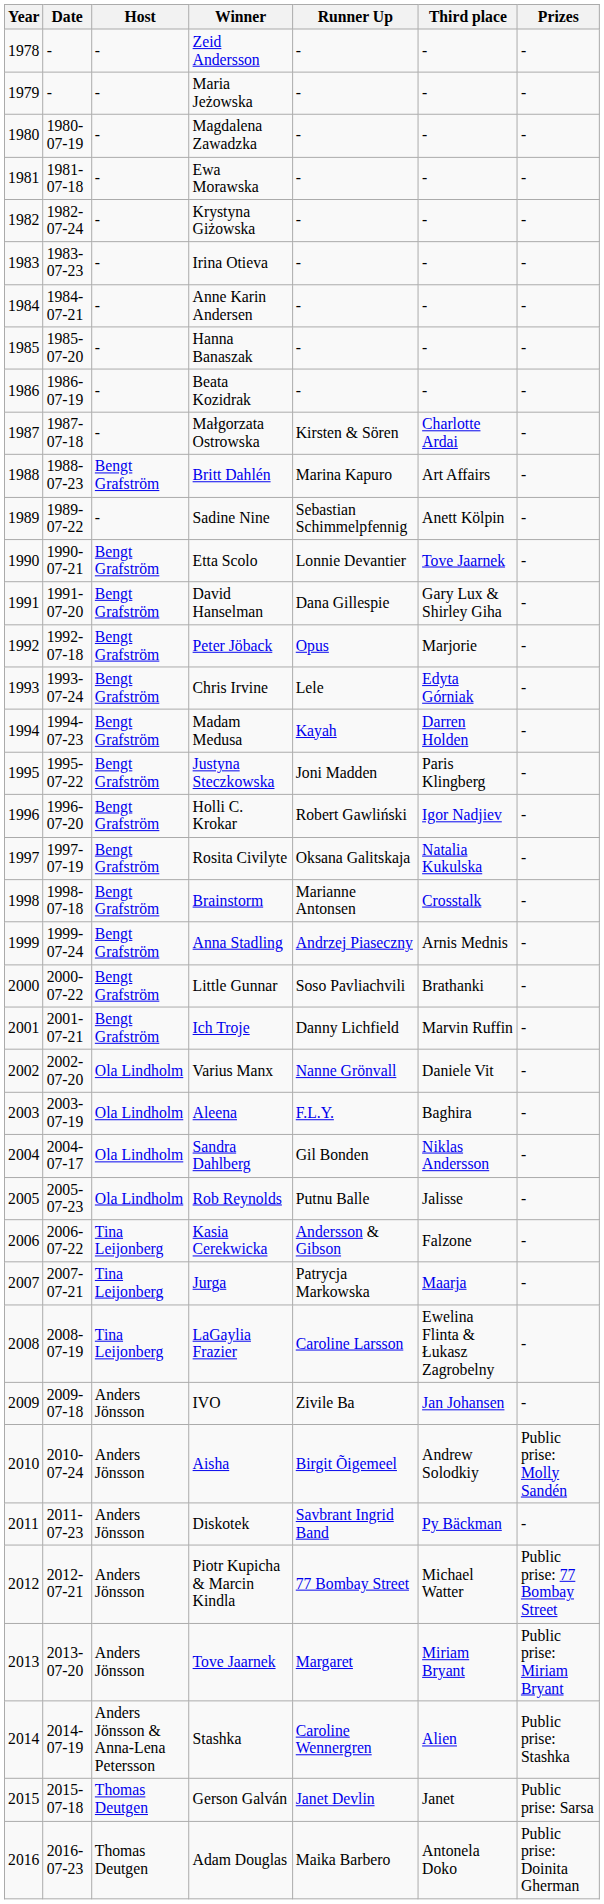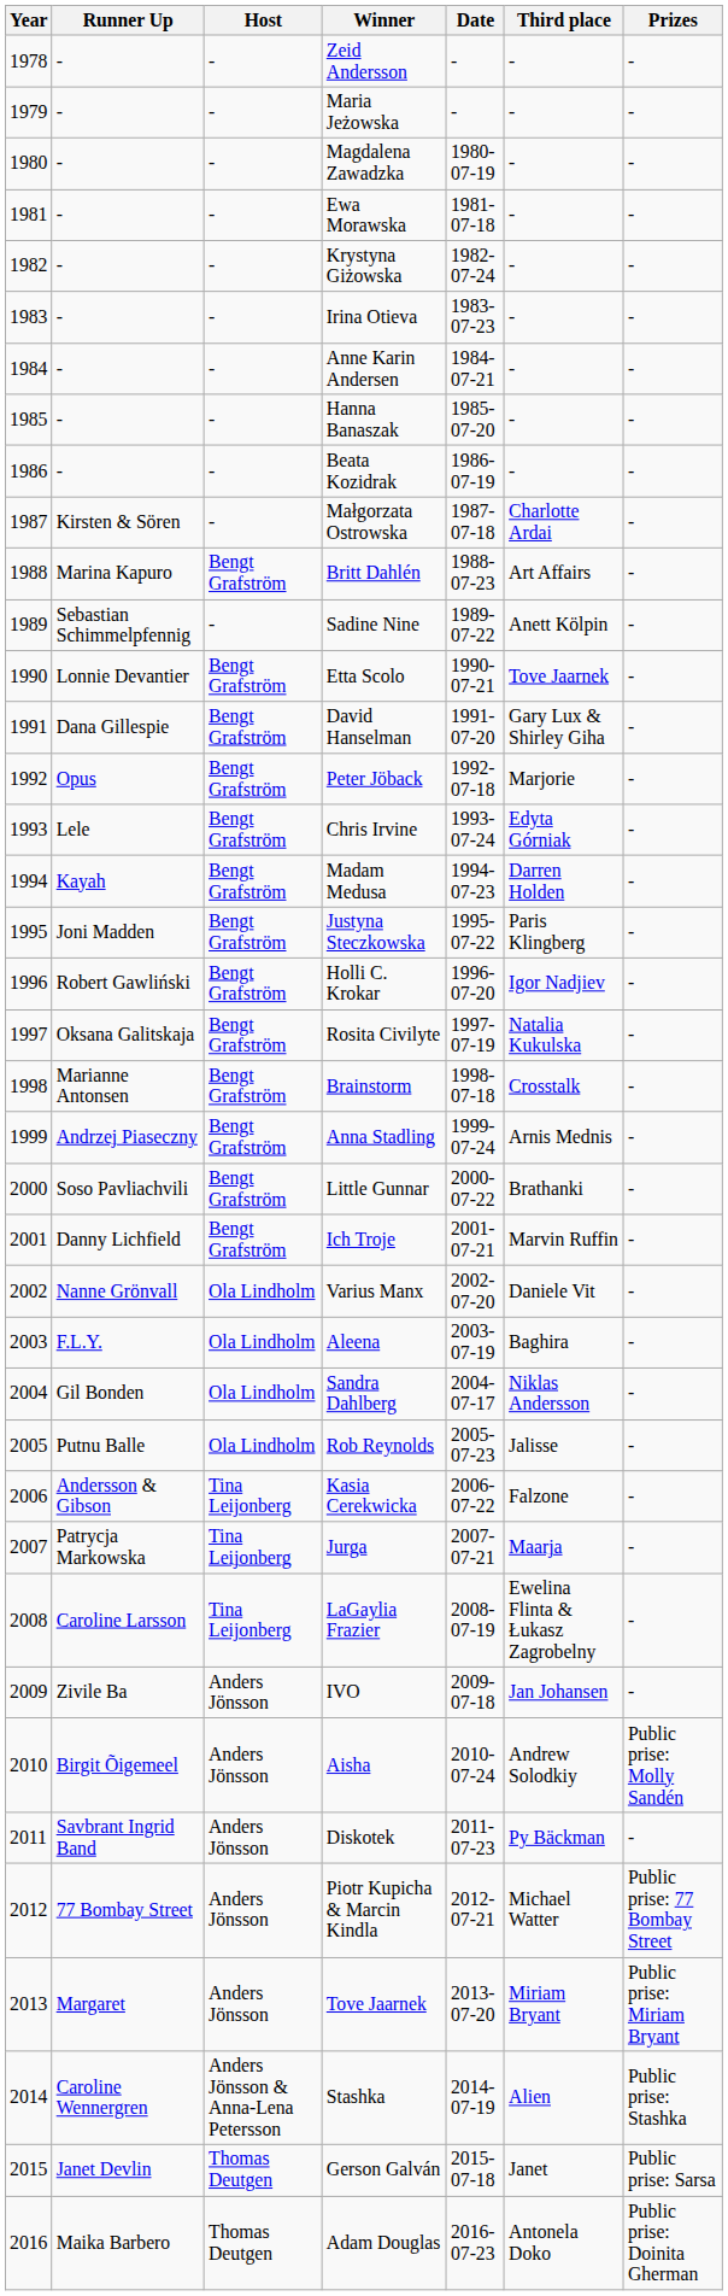 <table class="wikitable">
 <tr>
 <th>Year</th>
-<th>Date</th>
+<th>Runner Up</th>
 <th>Host</th>
 <th>Winner</th>
-<th>Runner Up</th>
+<th>Date</th>
 <th>Third place</th>
 <th>Prizes</th>
 </tr>
 <tr>
 <td>1978</td>
 <td>-</td>
 <td>-</td>
 <td> <a href='#'>Zeid Andersson</a></td>
 <td>-</td>
 <td>-</td>
 <td>-</td>
 </tr>
 <tr>
 <td>1979</td>
 <td>-</td>
 <td>-</td>
 <td> Maria Jeżowska</td>
 <td>-</td>
 <td>-</td>
 <td>-</td>
 </tr>
 <tr>
 <td>1980</td>
-<td>1980-07-19</td>
+<td>-</td>
 <td>-</td>
 <td> Magdalena Zawadzka</td>
-<td>-</td>
+<td>1980-07-19</td>
 <td>-</td>
 <td>-</td>
 </tr>
 <tr>
 <td>1981</td>
-<td>1981-07-18</td>
+<td>-</td>
 <td>-</td>
 <td> Ewa Morawska</td>
-<td>-</td>
+<td>1981-07-18</td>
 <td>-</td>
 <td>-</td>
 </tr>
 <tr>
 <td>1982</td>
-<td>1982-07-24</td>
+<td>-</td>
 <td>-</td>
 <td> Krystyna Giżowska</td>
-<td>-</td>
+<td>1982-07-24</td>
 <td>-</td>
 <td>-</td>
 </tr>
 <tr>
 <td>1983</td>
-<td>1983-07-23</td>
+<td>-</td>
 <td>-</td>
 <td> Irina Otieva</td>
-<td>-</td>
+<td>1983-07-23</td>
 <td>-</td>
 <td>-</td>
 </tr>
 <tr>
 <td>1984</td>
-<td>1984-07-21</td>
+<td>-</td>
 <td>-</td>
 <td> Anne Karin Andersen</td>
-<td>-</td>
+<td>1984-07-21</td>
 <td>-</td>
 <td>-</td>
 </tr>
 <tr>
 <td>1985</td>
-<td>1985-07-20</td>
+<td>-</td>
 <td>-</td>
 <td> Hanna Banaszak</td>
-<td>-</td>
+<td>1985-07-20</td>
 <td>-</td>
 <td>-</td>
 </tr>
 <tr>
 <td>1986</td>
-<td>1986-07-19</td>
+<td>-</td>
 <td>-</td>
 <td> Beata Kozidrak</td>
-<td>-</td>
+<td>1986-07-19</td>
 <td>-</td>
 <td>-</td>
 </tr>
 <tr>
 <td>1987</td>
-<td>1987-07-18</td>
+<td> Kirsten & Sören</td>
 <td>-</td>
 <td> Małgorzata Ostrowska</td>
-<td> Kirsten & Sören</td>
+<td>1987-07-18</td>
 <td> <a href='#'>Charlotte Ardai</a></td>
 <td>-</td>
 </tr>
 <tr>
 <td>1988</td>
-<td>1988-07-23</td>
+<td> Marina Kapuro</td>
 <td><a href='#'>Bengt Grafström</a></td>
 <td> <a href='#'>Britt Dahlén</a></td>
-<td> Marina Kapuro</td>
+<td>1988-07-23</td>
 <td> Art Affairs</td>
 <td>-</td>
 </tr>
 <tr>
 <td>1989</td>
-<td>1989-07-22</td>
+<td> Sebastian Schimmelpfennig</td>
 <td>-</td>
 <td> Sadine Nine</td>
-<td> Sebastian Schimmelpfennig</td>
+<td>1989-07-22</td>
 <td> Anett Kölpin</td>
 <td>-</td>
 </tr>
 <tr>
 <td>1990</td>
-<td>1990-07-21</td>
+<td> Lonnie Devantier</td>
 <td><a href='#'>Bengt Grafström</a></td>
 <td> Etta Scolo</td>
-<td> Lonnie Devantier</td>
+<td>1990-07-21</td>
 <td> <a href='#'>Tove Jaarnek</a></td>
 <td>-</td>
 </tr>
 <tr>
 <td>1991</td>
-<td>1991-07-20</td>
+<td> Dana Gillespie</td>
 <td><a href='#'>Bengt Grafström</a></td>
 <td> David Hanselman</td>
-<td> Dana Gillespie</td>
+<td>1991-07-20</td>
 <td> Gary Lux & Shirley Giha</td>
 <td>-</td>
 </tr>
 <tr>
 <td>1992</td>
-<td>1992-07-18</td>
+<td> <a href='#'>Opus</a></td>
 <td><a href='#'>Bengt Grafström</a></td>
 <td> <a href='#'>Peter Jöback</a></td>
-<td> <a href='#'>Opus</a></td>
+<td>1992-07-18</td>
 <td> Marjorie</td>
 <td>-</td>
 </tr>
 <tr>
 <td>1993</td>
-<td>1993-07-24</td>
+<td> Lele</td>
 <td><a href='#'>Bengt Grafström</a></td>
 <td> Chris Irvine</td>
-<td> Lele</td>
+<td>1993-07-24</td>
 <td> <a href='#'>Edyta Górniak</a></td>
 <td>-</td>
 </tr>
 <tr>
 <td>1994</td>
-<td>1994-07-23</td>
+<td> <a href='#'>Kayah</a></td>
 <td><a href='#'>Bengt Grafström</a></td>
 <td> Madam Medusa</td>
-<td> <a href='#'>Kayah</a></td>
+<td>1994-07-23</td>
 <td> <a href='#'>Darren Holden</a></td>
 <td>-</td>
 </tr>
 <tr>
 <td>1995</td>
-<td>1995-07-22</td>
+<td> Joni Madden</td>
 <td><a href='#'>Bengt Grafström</a></td>
 <td> <a href='#'>Justyna Steczkowska</a></td>
-<td> Joni Madden</td>
+<td>1995-07-22</td>
 <td> Paris Klingberg</td>
 <td>-</td>
 </tr>
 <tr>
 <td>1996</td>
-<td>1996-07-20</td>
+<td> Robert Gawliński</td>
 <td><a href='#'>Bengt Grafström</a></td>
 <td> Holli C. Krokar</td>
-<td> Robert Gawliński</td>
+<td>1996-07-20</td>
 <td> <a href='#'>Igor Nadjiev</a></td>
 <td>-</td>
 </tr>
 <tr>
 <td>1997</td>
-<td>1997-07-19</td>
+<td> Oksana Galitskaja</td>
 <td><a href='#'>Bengt Grafström</a></td>
 <td> Rosita Civilyte</td>
-<td> Oksana Galitskaja</td>
+<td>1997-07-19</td>
 <td> <a href='#'>Natalia Kukulska</a></td>
 <td>-</td>
 </tr>
 <tr>
 <td>1998</td>
-<td>1998-07-18</td>
+<td> Marianne Antonsen</td>
 <td><a href='#'>Bengt Grafström</a></td>
 <td> <a href='#'>Brainstorm</a></td>
-<td> Marianne Antonsen</td>
+<td>1998-07-18</td>
 <td> <a href='#'>Crosstalk</a></td>
 <td>-</td>
 </tr>
 <tr>
 <td>1999</td>
-<td>1999-07-24</td>
+<td> <a href='#'>Andrzej Piaseczny</a></td>
 <td><a href='#'>Bengt Grafström</a></td>
 <td> <a href='#'>Anna Stadling</a></td>
-<td> <a href='#'>Andrzej Piaseczny</a></td>
+<td>1999-07-24</td>
 <td> Arnis Mednis</td>
 <td>-</td>
 </tr>
 <tr>
 <td>2000</td>
-<td>2000-07-22</td>
+<td> Soso Pavliachvili</td>
 <td><a href='#'>Bengt Grafström</a></td>
 <td> Little Gunnar</td>
-<td> Soso Pavliachvili</td>
+<td>2000-07-22</td>
 <td> Brathanki</td>
 <td>-</td>
 </tr>
 <tr>
 <td>2001</td>
-<td>2001-07-21</td>
+<td> Danny Lichfield</td>
 <td><a href='#'>Bengt Grafström</a></td>
 <td> <a href='#'>Ich Troje</a></td>
-<td> Danny Lichfield</td>
+<td>2001-07-21</td>
 <td> Marvin Ruffin</td>
 <td>-</td>
 </tr>
 <tr>
 <td>2002</td>
-<td>2002-07-20</td>
+<td> <a href='#'>Nanne Grönvall</a></td>
 <td><a href='#'>Ola Lindholm</a></td>
 <td> Varius Manx</td>
-<td> <a href='#'>Nanne Grönvall</a></td>
+<td>2002-07-20</td>
 <td> Daniele Vit</td>
 <td>-</td>
 </tr>
 <tr>
 <td>2003</td>
-<td>2003-07-19</td>
+<td> <a href='#'>F.L.Y.</a></td>
 <td><a href='#'>Ola Lindholm</a></td>
 <td> <a href='#'>Aleena</a></td>
-<td> <a href='#'>F.L.Y.</a></td>
+<td>2003-07-19</td>
 <td> Baghira</td>
 <td>-</td>
 </tr>
 <tr>
 <td>2004</td>
-<td>2004-07-17</td>
+<td> Gil Bonden</td>
 <td><a href='#'>Ola Lindholm</a></td>
 <td> <a href='#'>Sandra Dahlberg</a></td>
-<td> Gil Bonden</td>
+<td>2004-07-17</td>
 <td> <a href='#'>Niklas Andersson</a></td>
 <td>-</td>
 </tr>
 <tr>
 <td>2005</td>
-<td>2005-07-23</td>
+<td> Putnu Balle</td>
 <td><a href='#'>Ola Lindholm</a></td>
 <td> <a href='#'>Rob Reynolds</a></td>
-<td> Putnu Balle</td>
+<td>2005-07-23</td>
 <td> Jalisse</td>
 <td>-</td>
 </tr>
 <tr>
 <td>2006</td>
-<td>2006-07-22</td>
+<td> <a href='#'>Andersson</a> & <a href='#'>Gibson</a></td>
 <td><a href='#'>Tina Leijonberg</a></td>
 <td> <a href='#'>Kasia Cerekwicka</a></td>
-<td> <a href='#'>Andersson</a> & <a href='#'>Gibson</a></td>
+<td>2006-07-22</td>
 <td> Falzone</td>
 <td>-</td>
 </tr>
 <tr>
 <td>2007</td>
-<td>2007-07-21</td>
+<td> Patrycja Markowska</td>
 <td><a href='#'>Tina Leijonberg</a></td>
 <td> <a href='#'>Jurga</a></td>
-<td> Patrycja Markowska</td>
+<td>2007-07-21</td>
 <td> <a href='#'>Maarja</a></td>
 <td>-</td>
 </tr>
 <tr>
 <td>2008</td>
-<td>2008-07-19</td>
+<td> <a href='#'>Caroline Larsson</a></td>
 <td><a href='#'>Tina Leijonberg</a></td>
 <td> <a href='#'>LaGaylia Frazier</a></td>
-<td> <a href='#'>Caroline Larsson</a></td>
+<td>2008-07-19</td>
 <td> Ewelina Flinta & Łukasz Zagrobelny</td>
 <td>-</td>
 </tr>
 <tr>
 <td>2009</td>
-<td>2009-07-18</td>
+<td> Zivile Ba</td>
 <td>Anders Jönsson</td>
 <td> IVO</td>
-<td> Zivile Ba</td>
+<td>2009-07-18</td>
 <td> <a href='#'>Jan Johansen</a></td>
 <td>-</td>
 </tr>
 <tr>
 <td>2010</td>
-<td>2010-07-24</td>
+<td> <a href='#'>Birgit Õigemeel</a></td>
 <td>Anders Jönsson</td>
 <td> <a href='#'>Aisha</a></td>
-<td> <a href='#'>Birgit Õigemeel</a></td>
+<td>2010-07-24</td>
 <td> Andrew Solodkiy</td>
 <td>Public prise:  <a href='#'>Molly Sandén</a></td>
 </tr>
 <tr>
 <td>2011</td>
-<td>2011-07-23</td>
+<td> <a href='#'>Savbrant Ingrid Band</a></td>
 <td>Anders Jönsson</td>
 <td> Diskotek</td>
-<td> <a href='#'>Savbrant Ingrid Band</a></td>
+<td>2011-07-23</td>
 <td> <a href='#'>Py Bäckman</a></td>
 <td>-</td>
 </tr>
 <tr>
 <td>2012</td>
-<td>2012-07-21</td>
+<td> <a href='#'>77 Bombay Street</a></td>
 <td>Anders Jönsson</td>
 <td> Piotr Kupicha & Marcin Kindla</td>
-<td> <a href='#'>77 Bombay Street</a></td>
+<td>2012-07-21</td>
 <td> Michael Watter</td>
 <td>Public prise:  <a href='#'>77 Bombay Street</a></td>
 </tr>
 <tr>
 <td>2013</td>
-<td>2013-07-20</td>
+<td> <a href='#'>Margaret</a></td>
 <td>Anders Jönsson</td>
 <td> <a href='#'>Tove Jaarnek</a></td>
-<td> <a href='#'>Margaret</a></td>
+<td>2013-07-20</td>
 <td> <a href='#'>Miriam Bryant</a></td>
 <td>Public prise:  <a href='#'>Miriam Bryant</a></td>
 </tr>
 <tr>
 <td>2014</td>
-<td>2014-07-19</td>
+<td> <a href='#'>Caroline Wennergren</a></td>
 <td>Anders Jönsson & Anna-Lena Petersson</td>
 <td> Stashka</td>
-<td> <a href='#'>Caroline Wennergren</a></td>
+<td>2014-07-19</td>
 <td> <a href='#'>Alien</a></td>
 <td>Public prise:  Stashka</td>
 </tr>
 <tr>
 <td>2015</td>
-<td>2015-07-18</td>
+<td> <a href='#'>Janet Devlin</a></td>
 <td><a href='#'>Thomas Deutgen</a></td>
 <td> Gerson Galván</td>
-<td> <a href='#'>Janet Devlin</a></td>
+<td>2015-07-18</td>
 <td> Janet</td>
 <td>Public prise:  Sarsa</td>
 </tr>
 <tr>
 <td>2016</td>
-<td>2016-07-23</td>
+<td> Maika Barbero</td>
 <td>Thomas Deutgen</td>
 <td> Adam Douglas</td>
-<td> Maika Barbero</td>
+<td>2016-07-23</td>
 <td> Antonela Doko</td>
 <td>Public prise:  Doinita Gherman</td>
 </tr>
 </table>
